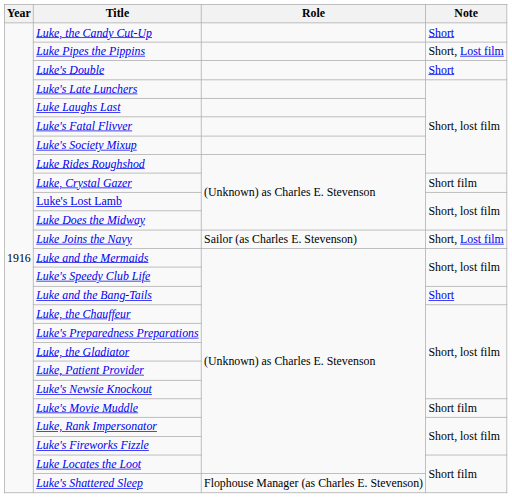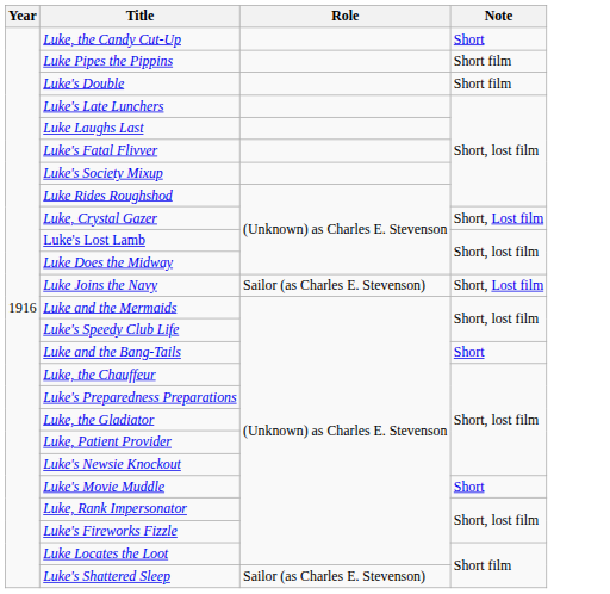 <table class="wikitable sortable">
 <tr>
 <th>Year</th>
 <th>Title</th>
 <th>Role</th>
 <th>Note</th>
 </tr>
 <tr>
 <td rowspan="26">1916</td>
 <td><em><a href='#'>Luke, the Candy Cut-Up</a></em></td>
 <td></td>
 <td><a href='#'>Short</a></td>
 </tr>
 <tr>
 <td><em><a href='#'>Luke Pipes the Pippins</a></em></td>
 <td></td>
-<td>Short, <a href='#'>Lost film</a></td>
+<td>Short film</td>
 </tr>
 <tr>
 <td><em><a href='#'>Luke's Double</a></em></td>
 <td></td>
-<td><a href='#'>Short</a></td>
+<td>Short film</td>
 </tr>
 <tr>
 <td><em><a href='#'>Luke's Late Lunchers</a></em></td>
 <td></td>
 <td rowspan="5">Short, lost film</td>
 </tr>
 <tr>
 <td><em><a href='#'>Luke Laughs Last</a></em></td>
 <td></td>
 </tr>
 <tr>
 <td><em><a href='#'>Luke's Fatal Flivver</a></em></td>
 <td></td>
 </tr>
 <tr>
 <td><em><a href='#'>Luke's Society Mixup</a></em></td>
 <td></td>
 </tr>
 <tr>
 <td><em><a href='#'>Luke Rides Roughshod</a></em></td>
 <td rowspan="4">(Unknown) as Charles E. Stevenson</td>
 </tr>
 <tr>
 <td><em><a href='#'>Luke, Crystal Gazer</a></em></td>
-<td>Short film</td>
+<td>Short, <a href='#'>Lost film</a></td>
 </tr>
 <tr>
 <td><a href='#'>Luke's Lost Lamb</a></td>
 <td rowspan="2">Short, lost film</td>
 </tr>
 <tr>
 <td><em><a href='#'>Luke Does the Midway</a></em></td>
 </tr>
 <tr>
 <td><em><a href='#'>Luke Joins the Navy</a></em></td>
 <td>Sailor (as Charles E. Stevenson)</td>
 <td>Short, <a href='#'>Lost film</a></td>
 </tr>
 <tr>
 <td><em><a href='#'>Luke and the Mermaids</a></em></td>
 <td rowspan="12">(Unknown) as Charles E. Stevenson</td>
 <td rowspan="2">Short, lost film</td>
 </tr>
 <tr>
 <td><em><a href='#'>Luke's Speedy Club Life</a></em></td>
 </tr>
 <tr>
 <td><em><a href='#'>Luke and the Bang-Tails</a></em></td>
 <td><a href='#'>Short</a></td>
 </tr>
 <tr>
 <td><em><a href='#'>Luke, the Chauffeur</a></em></td>
 <td rowspan="5">Short, lost film</td>
 </tr>
 <tr>
 <td><em><a href='#'>Luke's Preparedness Preparations</a> </em></td>
 </tr>
 <tr>
 <td><em><a href='#'>Luke, the Gladiator</a></em></td>
 </tr>
 <tr>
 <td><em><a href='#'>Luke, Patient Provider</a></em></td>
 </tr>
 <tr>
 <td><em><a href='#'>Luke's Newsie Knockout</a></em></td>
 </tr>
 <tr>
 <td><em><a href='#'>Luke's Movie Muddle</a></em></td>
-<td>Short film</td>
+<td><a href='#'>Short</a></td>
 </tr>
 <tr>
 <td><em><a href='#'>Luke, Rank Impersonator</a></em></td>
 <td rowspan="2">Short, lost film</td>
 </tr>
 <tr>
 <td><em><a href='#'>Luke's Fireworks Fizzle</a></em></td>
 </tr>
 <tr>
 <td><em><a href='#'>Luke Locates the Loot</a></em></td>
 <td rowspan="2">Short film</td>
 </tr>
 <tr>
 <td><em><a href='#'>Luke's Shattered Sleep</a></em></td>
-<td>Flophouse Manager (as Charles E. Stevenson)</td>
+<td>Sailor (as Charles E. Stevenson)</td>
 </tr>
 </table>
